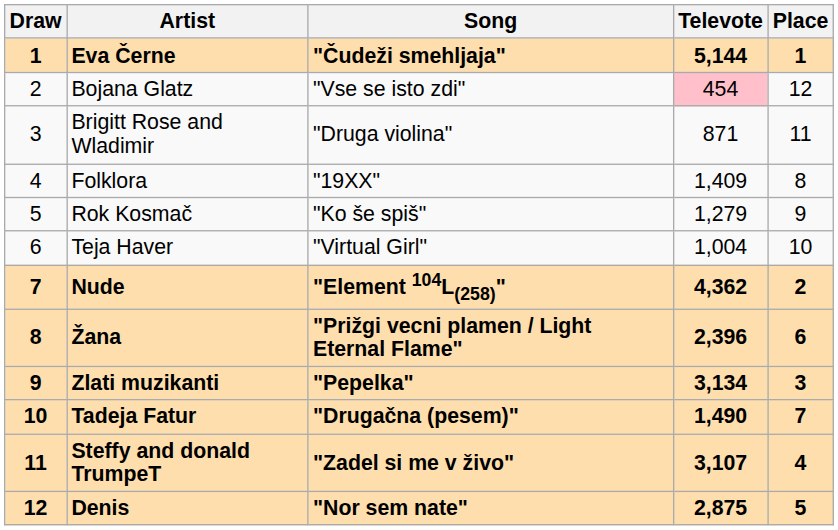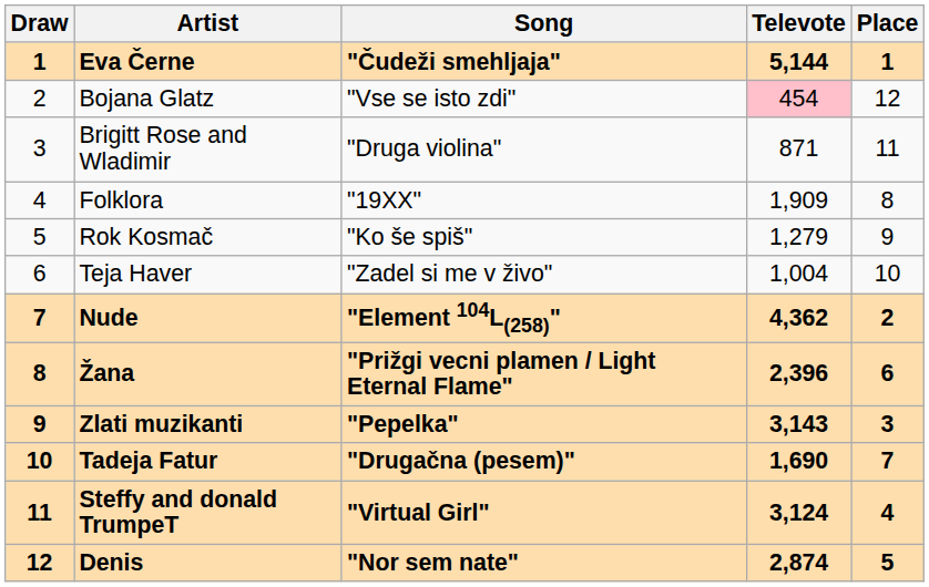 <table class="sortable wikitable" style="margin: 1em auto 1em auto; text-align:center">
 <tr>
 <th>Draw</th>
 <th>Artist</th>
 <th>Song</th>
 <th>Televote</th>
 <th>Place</th>
 </tr>
 <tr style="font-weight:bold; background:navajowhite;">
 <td>1</td>
 <td align="left">Eva Černe</td>
 <td align="left">"Čudeži smehljaja"</td>
 <td>5,144</td>
 <td>1</td>
 </tr>
 <tr>
 <td>2</td>
 <td align="left">Bojana Glatz</td>
 <td align="left">"Vse se isto zdi"</td>
 <td style="background: pink;">454</td>
 <td>12</td>
 </tr>
 <tr>
 <td>3</td>
 <td align="left">Brigitt Rose and Wladimir</td>
 <td align="left">"Druga violina"</td>
 <td>871</td>
 <td>11</td>
 </tr>
 <tr>
 <td>4</td>
 <td align="left">Folklora</td>
 <td align="left">"19XX"</td>
-<td>1,409</td>
+<td>1,909</td>
 <td>8</td>
 </tr>
 <tr>
 <td>5</td>
 <td align="left">Rok Kosmač</td>
 <td align="left">"Ko še spiš"</td>
 <td>1,279</td>
 <td>9</td>
 </tr>
 <tr>
 <td>6</td>
 <td align="left">Teja Haver</td>
-<td align="left">"Virtual Girl"</td>
+<td align="left">"Zadel si me v živo"</td>
 <td>1,004</td>
 <td>10</td>
 </tr>
 <tr style="font-weight:bold; background:navajowhite;">
 <td>7</td>
 <td align="left">Nude</td>
 <td align="left">"Element <sup>104</sup>L<sub>(258)</sub>"</td>
 <td>4,362</td>
 <td>2</td>
 </tr>
 <tr style="font-weight:bold; background:navajowhite;">
 <td>8</td>
 <td align="left">Žana</td>
 <td align="left">"Prižgi vecni plamen / Light Eternal Flame"</td>
 <td>2,396</td>
 <td>6</td>
 </tr>
 <tr style="font-weight:bold; background:navajowhite;">
 <td>9</td>
 <td align="left">Zlati muzikanti</td>
 <td align="left">"Pepelka"</td>
-<td>3,134</td>
+<td>3,143</td>
 <td>3</td>
 </tr>
 <tr style="font-weight:bold; background:navajowhite;">
 <td>10</td>
 <td align="left">Tadeja Fatur</td>
 <td align="left">"Drugačna (pesem)"</td>
-<td>1,490</td>
+<td>1,690</td>
 <td>7</td>
 </tr>
 <tr style="font-weight:bold; background:navajowhite;">
 <td>11</td>
 <td align="left">Steffy and donald TrumpeT</td>
-<td align="left">"Zadel si me v živo"</td>
-<td>3,107</td>
+<td align="left">"Virtual Girl"</td>
+<td>3,124</td>
 <td>4</td>
 </tr>
 <tr style="font-weight:bold; background:navajowhite;">
 <td>12</td>
 <td align="left">Denis</td>
 <td align="left">"Nor sem nate"</td>
-<td>2,875</td>
+<td>2,874</td>
 <td>5</td>
 </tr>
 </table>
